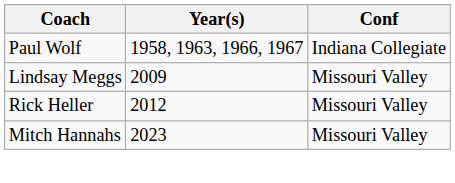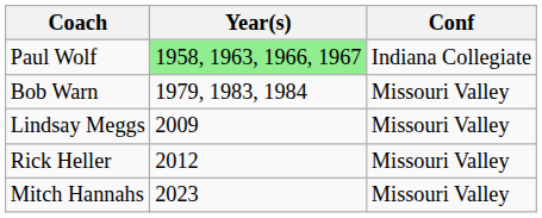 <table class="wikitable">
 <tr>
 <th>Coach</th>
 <th>Year(s)</th>
 <th>Conf</th>
 </tr>
 <tr>
 <td>Paul Wolf</td>
-<td>1958, 1963, 1966, 1967</td>
+<td style="background: lightgreen;">1958, 1963, 1966, 1967</td>
 <td>Indiana Collegiate</td>
+</tr>
+<tr>
+<td>Bob Warn</td>
+<td>1979, 1983, 1984</td>
+<td>Missouri Valley</td>
 </tr>
 <tr>
 <td>Lindsay Meggs</td>
 <td>2009</td>
 <td>Missouri Valley</td>
 </tr>
 <tr>
 <td>Rick Heller</td>
 <td>2012</td>
 <td>Missouri Valley</td>
 </tr>
 <tr>
 <td>Mitch Hannahs</td>
 <td>2023</td>
 <td>Missouri Valley</td>
 </tr>
 </table>
